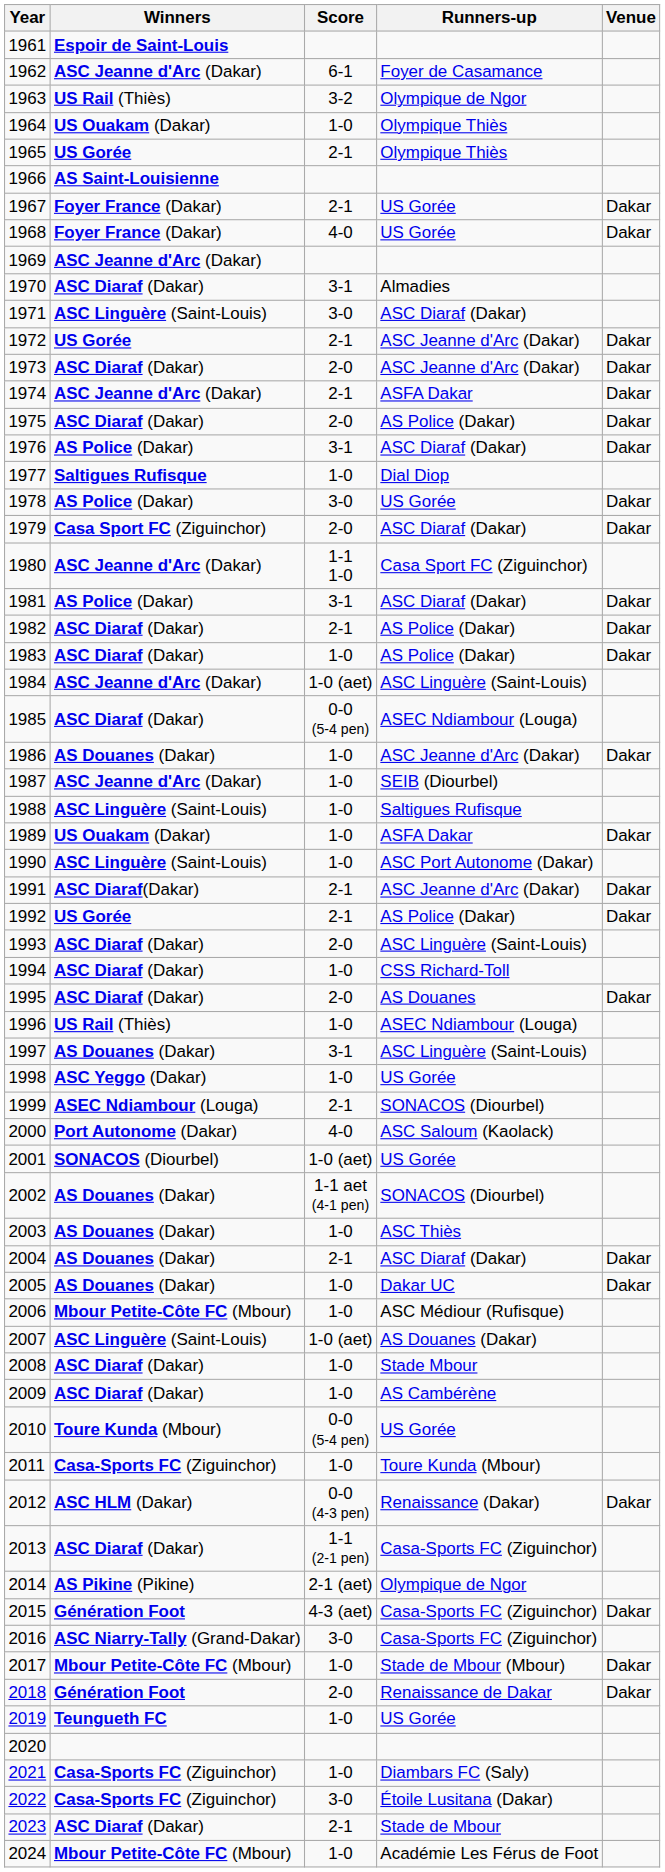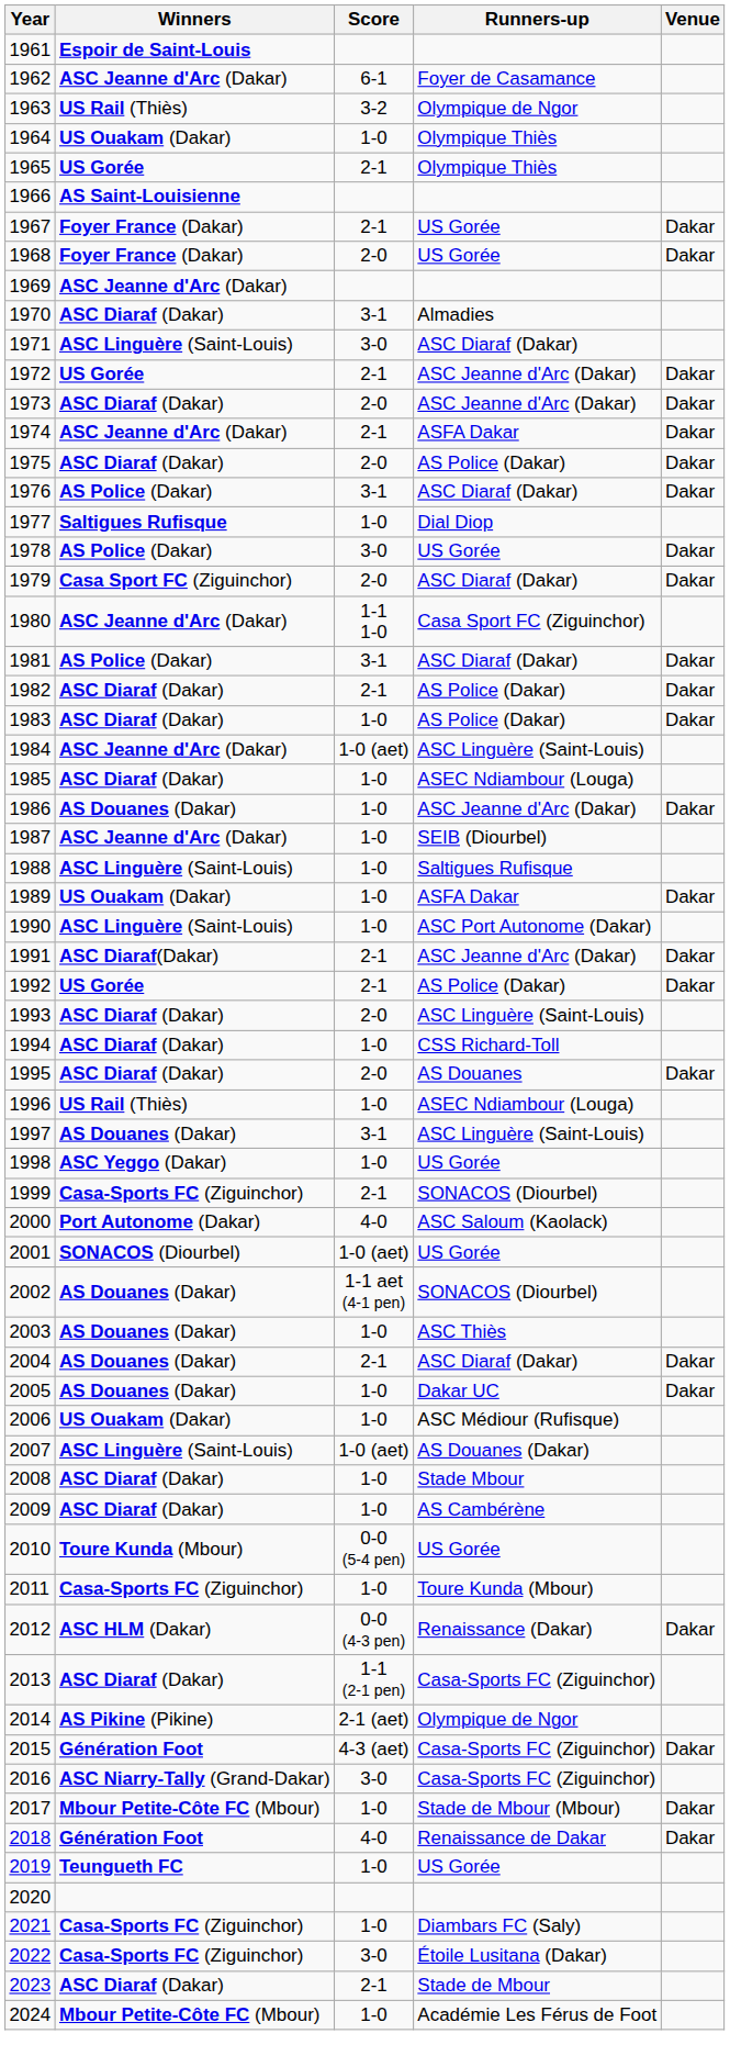 <table class="wikitable">
 <tr>
 <th>Year</th>
 <th>Winners</th>
 <th>Score</th>
 <th>Runners-up</th>
 <th>Venue</th>
 </tr>
 <tr>
 <td>1961</td>
 <td><strong><a href='#'>Espoir de Saint-Louis</a></strong></td>
 <td></td>
 <td></td>
 <td></td>
 </tr>
 <tr>
 <td>1962</td>
 <td><strong><a href='#'>ASC Jeanne d'Arc</a></strong> (Dakar)</td>
 <td align=center>6-1</td>
 <td><a href='#'>Foyer de Casamance</a></td>
 <td></td>
 </tr>
 <tr>
 <td>1963</td>
 <td><strong><a href='#'>US Rail</a></strong> (Thiès)</td>
 <td align=center>3-2</td>
 <td><a href='#'>Olympique de Ngor</a></td>
 <td></td>
 </tr>
 <tr>
 <td>1964</td>
 <td><strong><a href='#'>US Ouakam</a></strong> (Dakar)</td>
 <td align=center>1-0</td>
 <td><a href='#'>Olympique Thiès</a></td>
 <td></td>
 </tr>
 <tr>
 <td>1965</td>
 <td><strong><a href='#'>US Gorée</a></strong></td>
 <td align=center>2-1</td>
 <td><a href='#'>Olympique Thiès</a></td>
 <td></td>
 </tr>
 <tr>
 <td>1966</td>
 <td><strong><a href='#'>AS Saint-Louisienne</a></strong></td>
 <td></td>
 <td></td>
 <td></td>
 </tr>
 <tr>
 <td>1967</td>
 <td><strong><a href='#'>Foyer France</a></strong> (Dakar)</td>
 <td align=center>2-1</td>
 <td><a href='#'>US Gorée</a></td>
 <td>Dakar</td>
 </tr>
 <tr>
 <td>1968</td>
 <td><strong><a href='#'>Foyer France</a></strong> (Dakar)</td>
-<td align=center>4-0</td>
+<td align=center>2-0</td>
 <td><a href='#'>US Gorée</a></td>
 <td>Dakar</td>
 </tr>
 <tr>
 <td>1969</td>
 <td><strong><a href='#'>ASC Jeanne d'Arc</a></strong> (Dakar)</td>
 <td></td>
 <td></td>
 <td></td>
 </tr>
 <tr>
 <td>1970</td>
 <td><strong><a href='#'>ASC Diaraf</a></strong> (Dakar)</td>
 <td align=center>3-1</td>
 <td>Almadies</td>
 <td></td>
 </tr>
 <tr>
 <td>1971</td>
 <td><strong><a href='#'>ASC Linguère</a></strong> (Saint-Louis)</td>
 <td align=center>3-0</td>
 <td><a href='#'>ASC Diaraf</a> (Dakar)</td>
 <td></td>
 </tr>
 <tr>
 <td>1972</td>
 <td><strong><a href='#'>US Gorée</a></strong></td>
 <td align=center>2-1</td>
 <td><a href='#'>ASC Jeanne d'Arc</a> (Dakar)</td>
 <td>Dakar</td>
 </tr>
 <tr>
 <td>1973</td>
 <td><strong><a href='#'>ASC Diaraf</a></strong> (Dakar)</td>
 <td align=center>2-0</td>
 <td><a href='#'>ASC Jeanne d'Arc</a> (Dakar)</td>
 <td>Dakar</td>
 </tr>
 <tr>
 <td>1974</td>
 <td><strong><a href='#'>ASC Jeanne d'Arc</a></strong> (Dakar)</td>
 <td align=center>2-1</td>
 <td><a href='#'>ASFA Dakar</a></td>
 <td>Dakar</td>
 </tr>
 <tr>
 <td>1975</td>
 <td><strong><a href='#'>ASC Diaraf</a></strong> (Dakar)</td>
 <td align=center>2-0</td>
 <td><a href='#'>AS Police</a> (Dakar)</td>
 <td>Dakar</td>
 </tr>
 <tr>
 <td>1976</td>
 <td><strong><a href='#'>AS Police</a></strong> (Dakar)</td>
 <td align=center>3-1</td>
 <td><a href='#'>ASC Diaraf</a> (Dakar)</td>
 <td>Dakar</td>
 </tr>
 <tr>
 <td>1977</td>
 <td><strong><a href='#'>Saltigues Rufisque</a></strong></td>
 <td align=center>1-0</td>
 <td><a href='#'>Dial Diop</a></td>
 <td></td>
 </tr>
 <tr>
 <td>1978</td>
 <td><strong><a href='#'>AS Police</a></strong> (Dakar)</td>
 <td align=center>3-0</td>
 <td><a href='#'>US Gorée</a></td>
 <td>Dakar</td>
 </tr>
 <tr>
 <td>1979</td>
 <td><strong><a href='#'>Casa Sport FC</a></strong> (Ziguinchor)</td>
 <td align=center>2-0</td>
 <td><a href='#'>ASC Diaraf</a> (Dakar)</td>
 <td>Dakar</td>
 </tr>
 <tr>
 <td>1980</td>
 <td><strong><a href='#'>ASC Jeanne d'Arc</a></strong> (Dakar)</td>
 <td align=center>1-1<br>1-0</td>
 <td><a href='#'>Casa Sport FC</a> (Ziguinchor)</td>
 <td></td>
 </tr>
 <tr>
 <td>1981</td>
 <td><strong><a href='#'>AS Police</a></strong> (Dakar)</td>
 <td align=center>3-1</td>
 <td><a href='#'>ASC Diaraf</a> (Dakar)</td>
 <td>Dakar</td>
 </tr>
 <tr>
 <td>1982</td>
 <td><strong><a href='#'>ASC Diaraf</a></strong> (Dakar)</td>
 <td align=center>2-1</td>
 <td><a href='#'>AS Police</a> (Dakar)</td>
 <td>Dakar</td>
 </tr>
 <tr>
 <td>1983</td>
 <td><strong><a href='#'>ASC Diaraf</a></strong> (Dakar)</td>
 <td align=center>1-0</td>
 <td><a href='#'>AS Police</a> (Dakar)</td>
 <td>Dakar</td>
 </tr>
 <tr>
 <td>1984</td>
 <td><strong><a href='#'>ASC Jeanne d'Arc</a></strong> (Dakar)</td>
 <td align=center>1-0 (aet)</td>
 <td><a href='#'>ASC Linguère</a> (Saint-Louis)</td>
 <td></td>
 </tr>
 <tr>
 <td>1985</td>
 <td><strong><a href='#'>ASC Diaraf</a></strong> (Dakar)</td>
-<td align=center>0-0<br><small>(5-4 pen)</small></td>
+<td align=center>1-0</td>
 <td><a href='#'>ASEC Ndiambour</a> (Louga)</td>
 <td></td>
 </tr>
 <tr>
 <td>1986</td>
 <td><strong><a href='#'>AS Douanes</a></strong> (Dakar)</td>
 <td align=center>1-0</td>
 <td><a href='#'>ASC Jeanne d'Arc</a> (Dakar)</td>
 <td>Dakar</td>
 </tr>
 <tr>
 <td>1987</td>
 <td><strong><a href='#'>ASC Jeanne d'Arc</a></strong> (Dakar)</td>
 <td align=center>1-0</td>
 <td><a href='#'>SEIB</a> (Diourbel)</td>
 <td></td>
 </tr>
 <tr>
 <td>1988</td>
 <td><strong><a href='#'>ASC Linguère</a></strong> (Saint-Louis)</td>
 <td align=center>1-0</td>
 <td><a href='#'>Saltigues Rufisque</a></td>
 <td></td>
 </tr>
 <tr>
 <td>1989</td>
 <td><strong><a href='#'>US Ouakam</a></strong> (Dakar)</td>
 <td align=center>1-0</td>
 <td><a href='#'>ASFA Dakar</a></td>
 <td>Dakar</td>
 </tr>
 <tr>
 <td>1990</td>
 <td><strong><a href='#'>ASC Linguère</a></strong> (Saint-Louis)</td>
 <td align=center>1-0</td>
 <td><a href='#'>ASC Port Autonome</a> (Dakar)</td>
 <td></td>
 </tr>
 <tr>
 <td>1991</td>
 <td><strong><a href='#'>ASC Diaraf</a></strong>(Dakar)</td>
 <td align=center>2-1</td>
 <td><a href='#'>ASC Jeanne d'Arc</a> (Dakar)</td>
 <td>Dakar</td>
 </tr>
 <tr>
 <td>1992</td>
 <td><strong><a href='#'>US Gorée</a></strong></td>
 <td align=center>2-1</td>
 <td><a href='#'>AS Police</a> (Dakar)</td>
 <td>Dakar</td>
 </tr>
 <tr>
 <td>1993</td>
 <td><strong><a href='#'>ASC Diaraf</a></strong> (Dakar)</td>
 <td align=center>2-0</td>
 <td><a href='#'>ASC Linguère</a> (Saint-Louis)</td>
 <td></td>
 </tr>
 <tr>
 <td>1994</td>
 <td><strong><a href='#'>ASC Diaraf</a></strong> (Dakar)</td>
 <td align=center>1-0</td>
 <td><a href='#'>CSS Richard-Toll</a></td>
 <td></td>
 </tr>
 <tr>
 <td>1995</td>
 <td><strong><a href='#'>ASC Diaraf</a></strong> (Dakar)</td>
 <td align=center>2-0</td>
 <td><a href='#'>AS Douanes</a></td>
 <td>Dakar</td>
 </tr>
 <tr>
 <td>1996</td>
 <td><strong><a href='#'>US Rail</a></strong> (Thiès)</td>
 <td align=center>1-0</td>
 <td><a href='#'>ASEC Ndiambour</a> (Louga)</td>
 <td></td>
 </tr>
 <tr>
 <td>1997</td>
 <td><strong><a href='#'>AS Douanes</a></strong> (Dakar)</td>
 <td align=center>3-1</td>
 <td><a href='#'>ASC Linguère</a> (Saint-Louis)</td>
 <td></td>
 </tr>
 <tr>
 <td>1998</td>
 <td><strong><a href='#'>ASC Yeggo</a></strong> (Dakar)</td>
 <td align=center>1-0</td>
 <td><a href='#'>US Gorée</a></td>
 <td></td>
 </tr>
 <tr>
 <td>1999</td>
-<td><strong><a href='#'>ASEC Ndiambour</a></strong> (Louga)</td>
+<td><strong><a href='#'>Casa-Sports FC</a></strong> (Ziguinchor)</td>
 <td align=center>2-1</td>
 <td><a href='#'>SONACOS</a> (Diourbel)</td>
 <td></td>
 </tr>
 <tr>
 <td>2000</td>
 <td><strong><a href='#'>Port Autonome</a></strong> (Dakar)</td>
 <td align=center>4-0</td>
 <td><a href='#'>ASC Saloum</a> (Kaolack)</td>
 <td></td>
 </tr>
 <tr>
 <td>2001</td>
 <td><strong><a href='#'>SONACOS</a></strong> (Diourbel)</td>
 <td align=center>1-0 (aet)</td>
 <td><a href='#'>US Gorée</a></td>
 <td></td>
 </tr>
 <tr>
 <td>2002</td>
 <td><strong><a href='#'>AS Douanes</a></strong> (Dakar)</td>
 <td align=center>1-1 aet<br><small>(4-1 pen)</small></td>
 <td><a href='#'>SONACOS</a> (Diourbel)</td>
 <td></td>
 </tr>
 <tr>
 <td>2003</td>
 <td><strong><a href='#'>AS Douanes</a></strong> (Dakar)</td>
 <td align=center>1-0</td>
 <td><a href='#'>ASC Thiès</a></td>
 <td></td>
 </tr>
 <tr>
 <td>2004</td>
 <td><strong><a href='#'>AS Douanes</a></strong> (Dakar)</td>
 <td align=center>2-1</td>
 <td><a href='#'>ASC Diaraf</a> (Dakar)</td>
 <td>Dakar</td>
 </tr>
 <tr>
 <td>2005</td>
 <td><strong><a href='#'>AS Douanes</a></strong> (Dakar)</td>
 <td align=center>1-0</td>
 <td><a href='#'>Dakar UC</a></td>
 <td>Dakar</td>
 </tr>
 <tr>
 <td>2006</td>
-<td><strong><a href='#'>Mbour Petite-Côte FC</a></strong> (Mbour)</td>
+<td><strong><a href='#'>US Ouakam</a></strong> (Dakar)</td>
 <td align=center>1-0</td>
 <td>ASC Médiour (Rufisque)</td>
 <td></td>
 </tr>
 <tr>
 <td>2007</td>
 <td><strong><a href='#'>ASC Linguère</a></strong> (Saint-Louis)</td>
 <td align=center>1-0 (aet)</td>
 <td><a href='#'>AS Douanes</a> (Dakar)</td>
 <td></td>
 </tr>
 <tr>
 <td>2008</td>
 <td><strong><a href='#'>ASC Diaraf</a></strong> (Dakar)</td>
 <td align=center>1-0</td>
 <td><a href='#'>Stade Mbour</a></td>
 <td></td>
 </tr>
 <tr>
 <td>2009</td>
 <td><strong><a href='#'>ASC Diaraf</a></strong> (Dakar)</td>
 <td align=center>1-0</td>
 <td><a href='#'>AS Cambérène</a></td>
 <td></td>
 </tr>
 <tr>
 <td>2010</td>
 <td><strong><a href='#'>Toure Kunda</a></strong> (Mbour)</td>
 <td align=center>0-0<br><small>(5-4 pen)</small></td>
 <td><a href='#'>US Gorée</a></td>
 <td></td>
 </tr>
 <tr>
 <td>2011</td>
 <td><strong><a href='#'>Casa-Sports FC</a></strong> (Ziguinchor)</td>
 <td align=center>1-0</td>
 <td><a href='#'>Toure Kunda</a> (Mbour)</td>
 <td></td>
 </tr>
 <tr>
 <td>2012</td>
 <td><strong><a href='#'>ASC HLM</a></strong> (Dakar)</td>
 <td align=center>0-0<br><small>(4-3 pen)</small></td>
 <td><a href='#'>Renaissance</a> (Dakar)</td>
 <td>Dakar</td>
 </tr>
 <tr>
 <td>2013</td>
 <td><strong><a href='#'>ASC Diaraf</a></strong> (Dakar)</td>
 <td align=center>1-1<br><small>(2-1 pen)</small></td>
 <td><a href='#'>Casa-Sports FC</a> (Ziguinchor)</td>
 <td></td>
 </tr>
 <tr>
 <td>2014</td>
 <td><strong><a href='#'>AS Pikine</a></strong> (Pikine)</td>
 <td align=center>2-1 (aet)</td>
 <td><a href='#'>Olympique de Ngor</a></td>
 <td></td>
 </tr>
 <tr>
 <td>2015</td>
 <td><strong><a href='#'>Génération Foot</a></strong></td>
 <td align=center>4-3 (aet)</td>
 <td><a href='#'>Casa-Sports FC</a> (Ziguinchor)</td>
 <td>Dakar</td>
 </tr>
 <tr>
 <td>2016</td>
 <td><strong><a href='#'>ASC Niarry-Tally</a></strong> (Grand-Dakar)</td>
 <td align=center>3-0</td>
 <td><a href='#'>Casa-Sports FC</a> (Ziguinchor)</td>
 <td></td>
 </tr>
 <tr>
 <td>2017</td>
 <td><strong><a href='#'>Mbour Petite-Côte FC</a></strong> (Mbour)</td>
 <td align=center>1-0</td>
 <td><a href='#'>Stade de Mbour</a> (Mbour)</td>
 <td>Dakar</td>
 </tr>
 <tr>
 <td><a href='#'>2018</a></td>
 <td><strong><a href='#'>Génération Foot</a></strong></td>
-<td align=center>2-0</td>
+<td align=center>4-0</td>
 <td><a href='#'>Renaissance de Dakar</a></td>
 <td>Dakar</td>
 </tr>
 <tr>
 <td><a href='#'>2019</a></td>
 <td><strong><a href='#'>Teungueth FC</a></strong></td>
 <td align=center>1-0</td>
 <td><a href='#'>US Gorée</a></td>
 <td></td>
 </tr>
 <tr>
 <td>2020</td>
 <td></td>
 <td></td>
 <td></td>
 <td></td>
 </tr>
 <tr>
 <td><a href='#'>2021</a></td>
 <td><strong><a href='#'>Casa-Sports FC</a></strong> (Ziguinchor)</td>
 <td align=center>1-0</td>
 <td><a href='#'>Diambars FC</a> (Saly)</td>
 <td></td>
 </tr>
 <tr>
 <td><a href='#'>2022</a></td>
 <td><strong><a href='#'>Casa-Sports FC</a></strong> (Ziguinchor)</td>
 <td align=center>3-0</td>
 <td><a href='#'>Étoile Lusitana</a> (Dakar)</td>
 <td></td>
 </tr>
 <tr>
 <td><a href='#'>2023</a></td>
 <td><strong><a href='#'>ASC Diaraf</a></strong> (Dakar)</td>
 <td align=center>2-1</td>
 <td><a href='#'>Stade de Mbour</a></td>
 <td></td>
 </tr>
 <tr>
 <td>2024</td>
 <td><strong><a href='#'>Mbour Petite-Côte FC</a></strong> (Mbour)</td>
 <td align=center>1-0</td>
 <td>Académie Les Férus de Foot</td>
 <td></td>
 </tr>
 </table>
